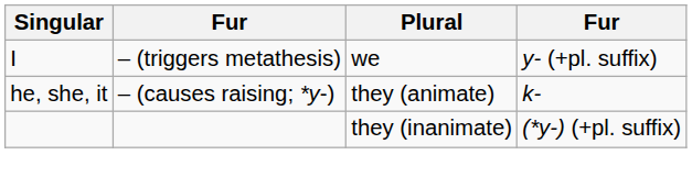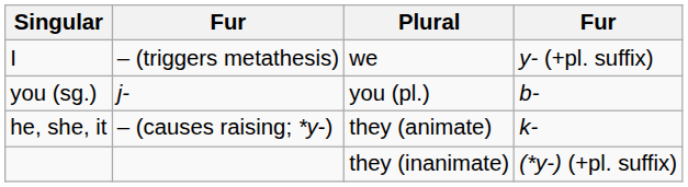 <table class="wikitable">
 <tr>
 <th>Singular</th>
 <th>Fur</th>
 <th>Plural</th>
 <th>Fur</th>
 </tr>
 <tr>
 <td>I</td>
 <td>– (triggers metathesis)</td>
 <td>we</td>
 <td><em>y-</em> (+pl. suffix)</td>
 </tr>
 <tr>
+<td>you (sg.)</td>
+<td><em>j-</em></td>
+<td>you (pl.)</td>
+<td><em>b-</em></td>
+</tr>
+<tr>
 <td>he, she, it</td>
 <td>– (causes raising; <em>*y</em>-)</td>
 <td>they (animate)</td>
 <td><em>k-</em></td>
 </tr>
 <tr>
 <td></td>
 <td></td>
 <td>they (inanimate)</td>
 <td><em>(*y-)</em> (+pl. suffix)</td>
 </tr>
 </table>
